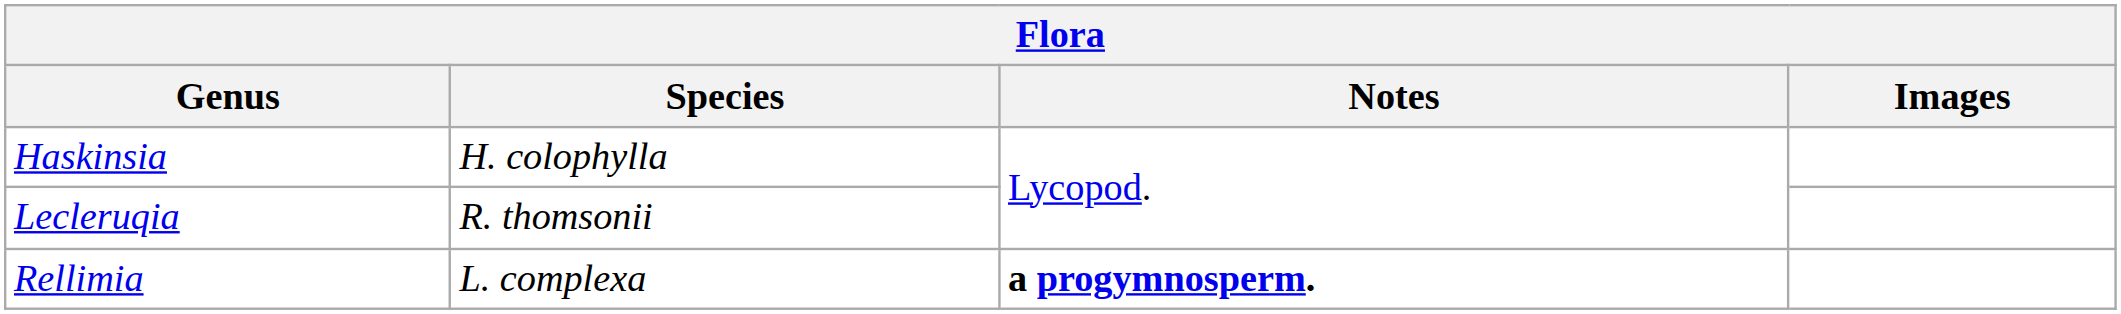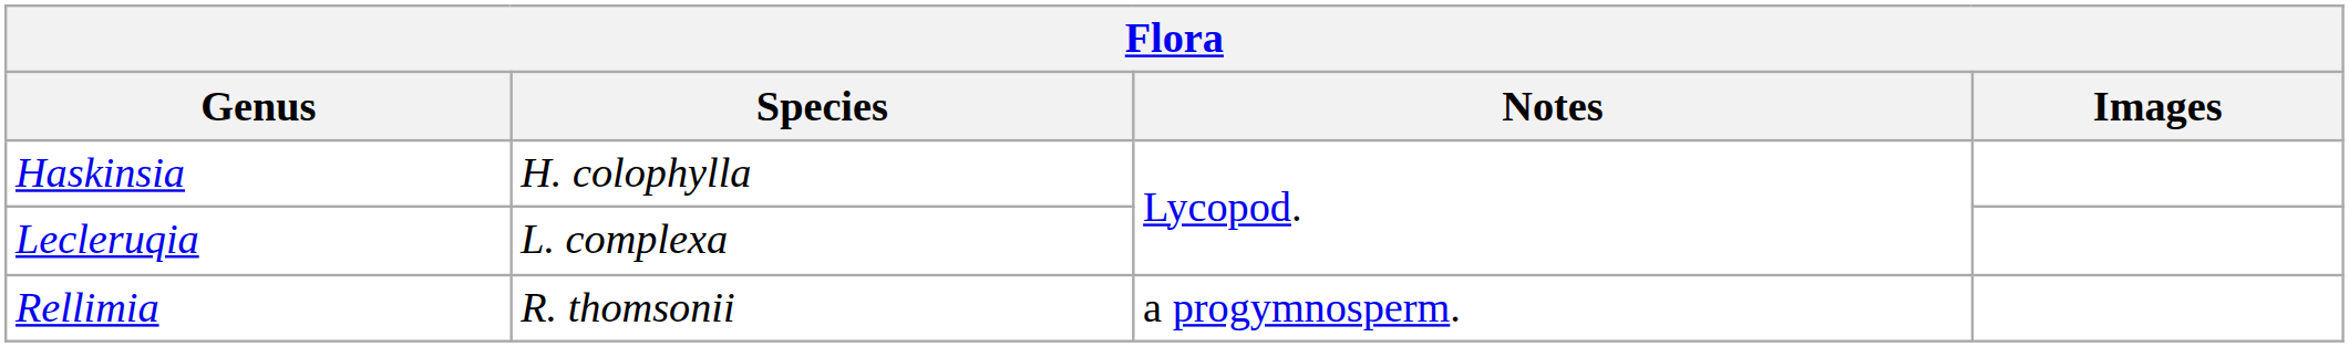 <table class="wikitable sortable" style="background:white; width:100%;">
 <tr>
 <th colspan="4" align="center"><a href='#'>Flora</a></th>
 </tr>
 <tr>
 <th>Genus</th>
 <th>Species</th>
 <th>Notes</th>
 <th>Images</th>
 </tr>
 <tr>
 <td><em><a href='#'>Haskinsia</a></em></td>
 <td><em>H. colophylla</em></td>
 <td rowspan="2"><a href='#'>Lycopod</a>.</td>
 <td></td>
 </tr>
 <tr>
 <td><em><a href='#'>Lecleruqia</a></em></td>
-<td><em>R. thomsonii</em></td>
+<td><em>L. complexa</em></td>
 <td></td>
 </tr>
 <tr>
 <td><em><a href='#'>Rellimia</a></em></td>
-<td><em>L. complexa</em></td>
-<td><strong>a <a href='#'>progymnosperm</a>.</strong></td>
+<td><em>R. thomsonii</em></td>
+<td>a <a href='#'>progymnosperm</a>.</td>
 <td></td>
 </tr>
 </table>
